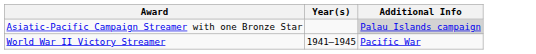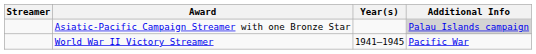 <table class=wikitable>
 <tr>
+<th>Streamer</th>
 <th>Award</th>
 <th>Year(s)</th>
 <th>Additional Info</th>
 </tr>
 <tr>
+<td></td>
 <td><a href='#'>Asiatic-Pacific Campaign Streamer</a> with one Bronze Star</td>
 <td><br></td>
 <td style="background: lightgrey;"><a href='#'>Palau Islands campaign</a></td>
 </tr>
 <tr>
+<td></td>
 <td><a href='#'>World War II Victory Streamer</a></td>
 <td>1941–1945</td>
 <td><a href='#'>Pacific War</a></td>
 </tr>
 </table>
